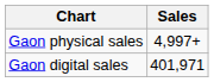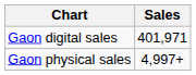 <table class="wikitable">
 <tr>
 <th>Chart</th>
 <th>Sales</th>
 </tr>
 <tr>
+<td><a href='#'>Gaon</a> digital sales</td>
+<td align="center">401,971</td>
+</tr>
+<tr>
 <td><a href='#'>Gaon</a> physical sales</td>
 <td align="center">4,997+</td>
 </tr>
-<tr>
-<td><a href='#'>Gaon</a> digital sales</td>
-<td align="center">401,971</td>
-</tr>
 </table>
